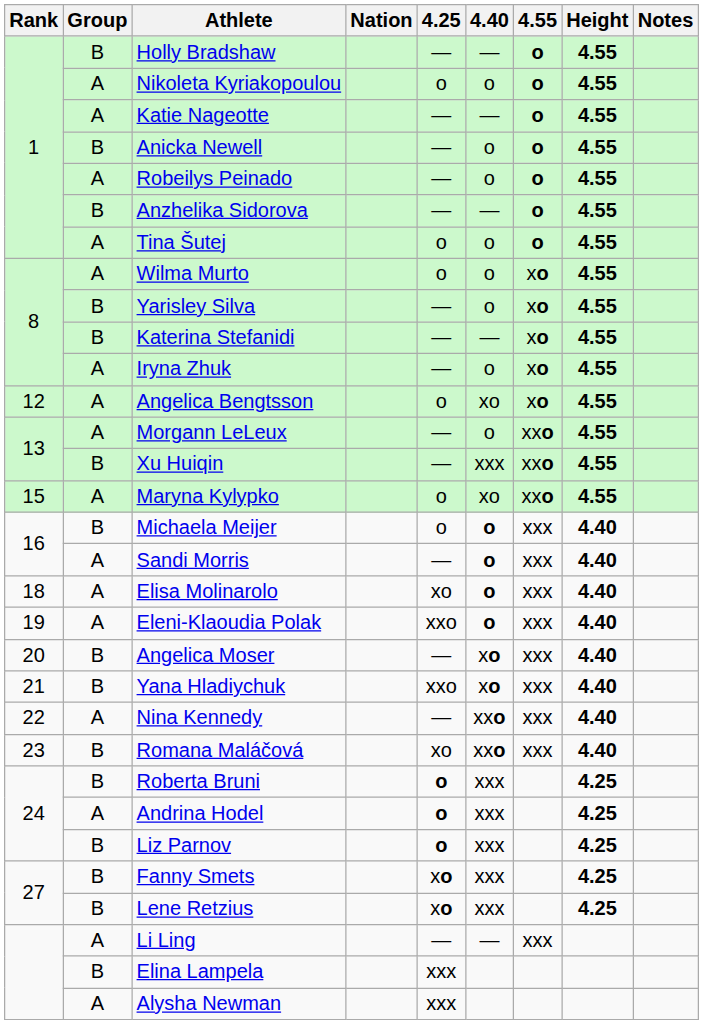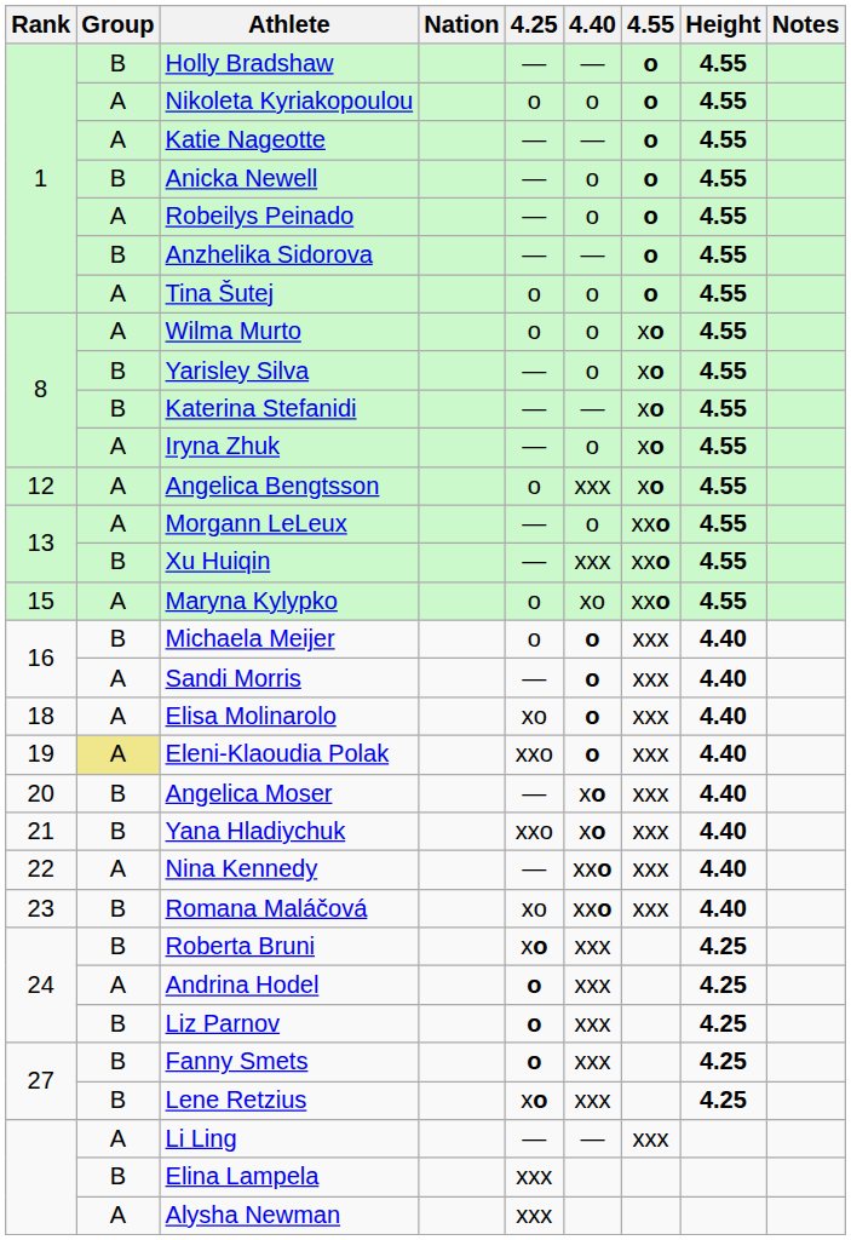 <table class="wikitable sortable" style="text-align:center">
 <tr>
 <th>Rank</th>
 <th>Group</th>
 <th>Athlete</th>
 <th>Nation</th>
 <th>4.25</th>
 <th>4.40</th>
 <th>4.55</th>
 <th>Height</th>
 <th>Notes</th>
 </tr>
 <tr bgcolor=ccf9cc>
 <td rowspan="7">1</td>
 <td>B</td>
 <td align=left><a href='#'>Holly Bradshaw</a></td>
 <td align=left></td>
 <td>—</td>
 <td>—</td>
 <td><strong>o</strong></td>
 <td><strong>4.55</strong></td>
 <td></td>
 </tr>
 <tr bgcolor=ccf9cc>
 <td>A</td>
 <td align=left><a href='#'>Nikoleta Kyriakopoulou</a></td>
 <td align=left></td>
 <td>o</td>
 <td>o</td>
 <td><strong>o</strong></td>
 <td><strong>4.55</strong></td>
 <td></td>
 </tr>
 <tr bgcolor=ccf9cc>
 <td>A</td>
 <td align=left><a href='#'>Katie Nageotte</a></td>
 <td align=left></td>
 <td>—</td>
 <td>—</td>
 <td><strong>o</strong></td>
 <td><strong>4.55</strong></td>
 <td></td>
 </tr>
 <tr bgcolor=ccf9cc>
 <td>B</td>
 <td align=left><a href='#'>Anicka Newell</a></td>
 <td align=left></td>
 <td>—</td>
 <td>o</td>
 <td><strong>o</strong></td>
 <td><strong>4.55</strong></td>
 <td></td>
 </tr>
 <tr bgcolor=ccf9cc>
 <td>A</td>
 <td align=left><a href='#'>Robeilys Peinado</a></td>
 <td align=left></td>
 <td>—</td>
 <td>o</td>
 <td><strong>o</strong></td>
 <td><strong>4.55</strong></td>
 <td></td>
 </tr>
 <tr bgcolor=ccf9cc>
 <td>B</td>
 <td align=left><a href='#'>Anzhelika Sidorova</a></td>
 <td align=left></td>
 <td>—</td>
 <td>—</td>
 <td><strong>o</strong></td>
 <td><strong>4.55</strong></td>
 <td></td>
 </tr>
 <tr bgcolor=ccf9cc>
 <td>A</td>
 <td align=left><a href='#'>Tina Šutej</a></td>
 <td align=left></td>
 <td>o</td>
 <td>o</td>
 <td><strong>o</strong></td>
 <td><strong>4.55</strong></td>
 <td></td>
 </tr>
 <tr bgcolor=ccf9cc>
 <td rowspan="4">8</td>
 <td>A</td>
 <td align=left><a href='#'>Wilma Murto</a></td>
 <td align=left></td>
 <td>o</td>
 <td>o</td>
 <td>x<strong>o</strong></td>
 <td><strong>4.55</strong></td>
 <td></td>
 </tr>
 <tr bgcolor=ccf9cc>
 <td>B</td>
 <td align=left><a href='#'>Yarisley Silva</a></td>
 <td align=left></td>
 <td>—</td>
 <td>o</td>
 <td>x<strong>o</strong></td>
 <td><strong>4.55</strong></td>
 <td></td>
 </tr>
 <tr bgcolor=ccf9cc>
 <td>B</td>
 <td align=left><a href='#'>Katerina Stefanidi</a></td>
 <td align=left></td>
 <td>—</td>
 <td>—</td>
 <td>x<strong>o</strong></td>
 <td><strong>4.55</strong></td>
 <td></td>
 </tr>
 <tr bgcolor=ccf9cc>
 <td>A</td>
 <td align=left><a href='#'>Iryna Zhuk</a></td>
 <td align=left></td>
 <td>—</td>
 <td>o</td>
 <td>x<strong>o</strong></td>
 <td><strong>4.55</strong></td>
 <td></td>
 </tr>
 <tr bgcolor=ccf9cc>
 <td>12</td>
 <td>A</td>
 <td align=left><a href='#'>Angelica Bengtsson</a></td>
 <td align=left></td>
 <td>o</td>
-<td>xo</td>
+<td>xxx</td>
 <td>x<strong>o</strong></td>
 <td><strong>4.55</strong></td>
 <td></td>
 </tr>
 <tr bgcolor=ccf9cc>
 <td rowspan=2>13</td>
 <td>A</td>
 <td align=left><a href='#'>Morgann LeLeux</a></td>
 <td align=left></td>
 <td>—</td>
 <td>o</td>
 <td>xx<strong>o</strong></td>
 <td><strong>4.55</strong></td>
 <td></td>
 </tr>
 <tr bgcolor=ccf9cc>
 <td>B</td>
 <td align=left><a href='#'>Xu Huiqin</a></td>
 <td align=left></td>
 <td>—</td>
 <td>xxx</td>
 <td>xx<strong>o</strong></td>
 <td><strong>4.55</strong></td>
 <td></td>
 </tr>
 <tr bgcolor=ccf9cc>
 <td>15</td>
 <td>A</td>
 <td align=left><a href='#'>Maryna Kylypko</a></td>
 <td align=left></td>
 <td>o</td>
 <td>xo</td>
 <td>xx<strong>o</strong></td>
 <td><strong>4.55</strong></td>
 <td></td>
 </tr>
 <tr>
 <td rowspan=2>16</td>
 <td>B</td>
 <td align=left><a href='#'>Michaela Meijer</a></td>
 <td align=left></td>
 <td>o</td>
 <td><strong>o</strong></td>
 <td>xxx</td>
 <td><strong>4.40</strong></td>
 <td></td>
 </tr>
 <tr>
 <td>A</td>
 <td align=left><a href='#'>Sandi Morris</a></td>
 <td align=left></td>
 <td>—</td>
 <td><strong>o</strong></td>
 <td>xxx</td>
 <td><strong>4.40</strong></td>
 <td></td>
 </tr>
 <tr>
 <td>18</td>
 <td>A</td>
 <td align=left><a href='#'>Elisa Molinarolo</a></td>
 <td align=left></td>
 <td>xo</td>
 <td><strong>o</strong></td>
 <td>xxx</td>
 <td><strong>4.40</strong></td>
 <td></td>
 </tr>
 <tr>
 <td>19</td>
-<td>A</td>
+<td style="background: khaki;">A</td>
 <td align=left><a href='#'>Eleni-Klaoudia Polak</a></td>
 <td align=left></td>
 <td>xxo</td>
 <td><strong>o</strong></td>
 <td>xxx</td>
 <td><strong>4.40</strong></td>
 <td></td>
 </tr>
 <tr>
 <td>20</td>
 <td>B</td>
 <td align=left><a href='#'>Angelica Moser</a></td>
 <td align=left></td>
 <td>—</td>
 <td>x<strong>o</strong></td>
 <td>xxx</td>
 <td><strong>4.40</strong></td>
 <td></td>
 </tr>
 <tr>
 <td>21</td>
 <td>B</td>
 <td align=left><a href='#'>Yana Hladiychuk</a></td>
 <td align=left></td>
 <td>xxo</td>
 <td>x<strong>o</strong></td>
 <td>xxx</td>
 <td><strong>4.40</strong></td>
 <td></td>
 </tr>
 <tr>
 <td>22</td>
 <td>A</td>
 <td align=left><a href='#'>Nina Kennedy</a></td>
 <td align=left></td>
 <td>—</td>
 <td>xx<strong>o</strong></td>
 <td>xxx</td>
 <td><strong>4.40</strong></td>
 <td></td>
 </tr>
 <tr>
 <td>23</td>
 <td>B</td>
 <td align=left><a href='#'>Romana Maláčová</a></td>
 <td align=left></td>
 <td>xo</td>
 <td>xx<strong>o</strong></td>
 <td>xxx</td>
 <td><strong>4.40</strong></td>
 <td></td>
 </tr>
 <tr>
 <td rowspan=3>24</td>
 <td>B</td>
 <td align=left><a href='#'>Roberta Bruni</a></td>
 <td align=left></td>
-<td><strong>o</strong></td>
+<td>x<strong>o</strong></td>
 <td>xxx</td>
 <td></td>
 <td><strong>4.25</strong></td>
 <td></td>
 </tr>
 <tr>
 <td>A</td>
 <td align=left><a href='#'>Andrina Hodel</a></td>
 <td align=left></td>
 <td><strong>o</strong></td>
 <td>xxx</td>
 <td></td>
 <td><strong>4.25</strong></td>
 <td></td>
 </tr>
 <tr>
 <td>B</td>
 <td align=left><a href='#'>Liz Parnov</a></td>
 <td align=left></td>
 <td><strong>o</strong></td>
 <td>xxx</td>
 <td></td>
 <td><strong>4.25</strong></td>
 <td></td>
 </tr>
 <tr>
 <td rowspan=2>27</td>
 <td>B</td>
 <td align=left><a href='#'>Fanny Smets</a></td>
 <td align=left></td>
-<td>x<strong>o</strong></td>
+<td><strong>o</strong></td>
 <td>xxx</td>
 <td></td>
 <td><strong>4.25</strong></td>
 <td></td>
 </tr>
 <tr>
 <td>B</td>
 <td align=left><a href='#'>Lene Retzius</a></td>
 <td align=left></td>
 <td>x<strong>o</strong></td>
 <td>xxx</td>
 <td></td>
 <td><strong>4.25</strong></td>
 <td></td>
 </tr>
 <tr>
 <td rowspan=3></td>
 <td>A</td>
 <td align=left><a href='#'>Li Ling</a></td>
 <td align=left></td>
 <td>—</td>
 <td>—</td>
 <td>xxx</td>
 <td></td>
 <td></td>
 </tr>
 <tr>
 <td>B</td>
 <td align=left><a href='#'>Elina Lampela</a></td>
 <td align=left></td>
 <td>xxx</td>
 <td></td>
 <td></td>
 <td></td>
 <td></td>
 </tr>
 <tr>
 <td>A</td>
 <td align=left><a href='#'>Alysha Newman</a></td>
 <td align=left></td>
 <td>xxx</td>
 <td></td>
 <td></td>
 <td></td>
 <td></td>
 </tr>
 </table>
